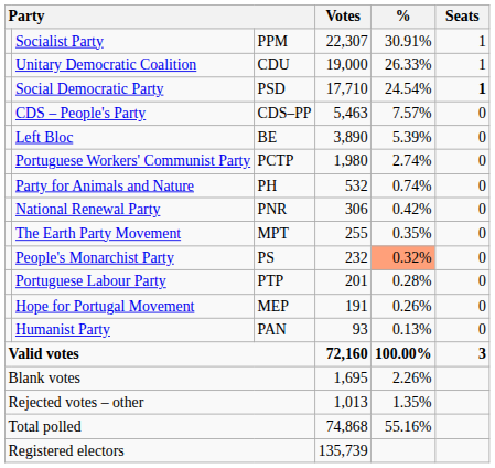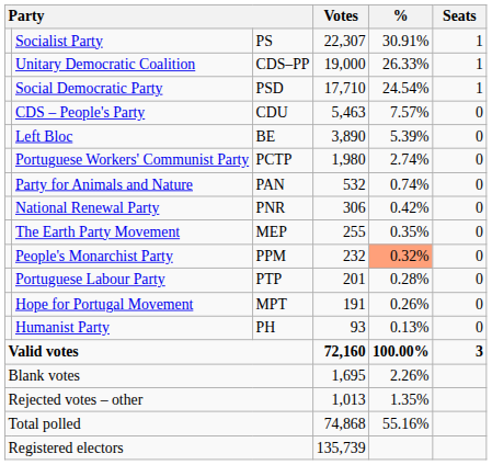 <table class="wikitable" border="1" style="text-align:right;">
 <tr>
 <th style="text-align:left;" colspan=3>Party</th>
 <th align=center width="50">Votes</th>
 <th align=center width="50">%</th>
 <th align=center width="50">Seats</th>
 </tr>
 <tr>
 <td></td>
 <td align=left><a href='#'>Socialist Party</a></td>
-<td align=left>PPM</td>
+<td align=left>PS</td>
 <td>22,307</td>
 <td>30.91%</td>
 <td>1</td>
 </tr>
 <tr>
 <td></td>
 <td align=left style="white-space: nowrap;"><a href='#'>Unitary Democratic Coalition</a></td>
-<td align=left>CDU</td>
+<td align=left style="white-space: nowrap;">CDS–PP</td>
 <td>19,000</td>
 <td>26.33%</td>
 <td>1</td>
 </tr>
 <tr>
 <td></td>
 <td align=left><a href='#'>Social Democratic Party</a></td>
 <td align=left>PSD</td>
 <td>17,710</td>
 <td>24.54%</td>
-<td><strong>1</strong></td>
+<td>1</td>
 </tr>
 <tr>
 <td></td>
 <td align=left><a href='#'>CDS – People's Party</a></td>
-<td align=left style="white-space: nowrap;">CDS–PP</td>
+<td align=left>CDU</td>
 <td>5,463</td>
 <td>7.57%</td>
 <td>0</td>
 </tr>
 <tr>
 <td></td>
 <td align=left><a href='#'>Left Bloc</a></td>
 <td align=left>BE</td>
 <td>3,890</td>
 <td>5.39%</td>
 <td>0</td>
 </tr>
 <tr>
 <td></td>
 <td align=left><a href='#'>Portuguese Workers' Communist Party</a></td>
 <td align=left>PCTP</td>
 <td>1,980</td>
 <td>2.74%</td>
 <td>0</td>
 </tr>
 <tr>
 <td></td>
 <td align=left><a href='#'>Party for Animals and Nature</a></td>
-<td align=left>PH</td>
+<td align=left>PAN</td>
 <td>532</td>
 <td>0.74%</td>
 <td>0</td>
 </tr>
 <tr>
 <td></td>
 <td align=left><a href='#'>National Renewal Party</a></td>
 <td align=left>PNR</td>
 <td>306</td>
 <td>0.42%</td>
 <td>0</td>
 </tr>
 <tr>
 <td></td>
 <td align=left><a href='#'>The Earth Party Movement</a></td>
-<td align=left>MPT</td>
+<td align=left>MEP</td>
 <td>255</td>
 <td>0.35%</td>
 <td>0</td>
 </tr>
 <tr>
 <td></td>
 <td align=left><a href='#'>People's Monarchist Party</a></td>
-<td align=left>PS</td>
+<td align=left>PPM</td>
 <td>232</td>
 <td style="background: lightsalmon;">0.32%</td>
 <td>0</td>
 </tr>
 <tr>
 <td></td>
 <td align=left><a href='#'>Portuguese Labour Party</a></td>
 <td align=left>PTP</td>
 <td>201</td>
 <td>0.28%</td>
 <td>0</td>
 </tr>
 <tr>
 <td></td>
 <td align=left><a href='#'>Hope for Portugal Movement</a></td>
-<td align=left>MEP</td>
+<td align=left>MPT</td>
 <td>191</td>
 <td>0.26%</td>
 <td>0</td>
 </tr>
 <tr>
 <td></td>
 <td align=left><a href='#'>Humanist Party</a></td>
-<td align=left>PAN</td>
+<td align=left>PH</td>
 <td>93</td>
 <td>0.13%</td>
 <td>0</td>
 </tr>
 <tr style="font-weight:bold">
 <td align=left colspan=3>Valid votes</td>
 <td>72,160</td>
 <td>100.00%</td>
 <td>3</td>
 </tr>
 <tr>
 <td align=left colspan=3>Blank votes</td>
 <td>1,695</td>
 <td>2.26%</td>
 <td></td>
 </tr>
 <tr>
 <td align=left colspan=3>Rejected votes – other</td>
 <td>1,013</td>
 <td>1.35%</td>
 <td></td>
 </tr>
 <tr>
 <td align=left colspan=3>Total polled</td>
 <td>74,868</td>
 <td>55.16%</td>
 <td></td>
 </tr>
 <tr>
 <td align=left colspan=3>Registered electors</td>
 <td>135,739</td>
 <td></td>
 <td></td>
 </tr>
 </table>
